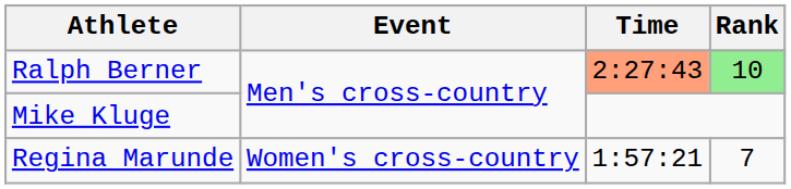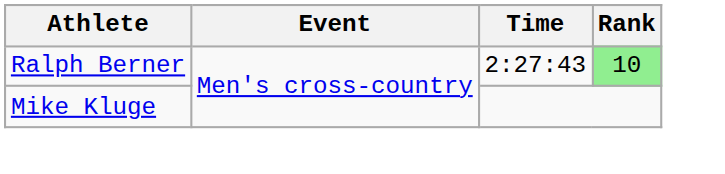 <table class="wikitable" style="font-size:90%">
 <tr>
 <th>Athlete</th>
 <th>Event</th>
 <th>Time</th>
 <th>Rank</th>
 </tr>
 <tr align=center>
 <td align=left><a href='#'>Ralph Berner</a></td>
 <td align=left rowspan=2><a href='#'>Men's cross-country</a></td>
-<td style="background: lightsalmon;">2:27:43</td>
+<td>2:27:43</td>
 <td style="background: lightgreen;">10</td>
 </tr>
 <tr align=center>
 <td align=left><a href='#'>Mike Kluge</a></td>
 <td colspan=2></td>
 </tr>
-<tr align=center>
-<td align=left><a href='#'>Regina Marunde</a></td>
-<td align=left><a href='#'>Women's cross-country</a></td>
-<td>1:57:21</td>
-<td>7</td>
-</tr>
 </table>
